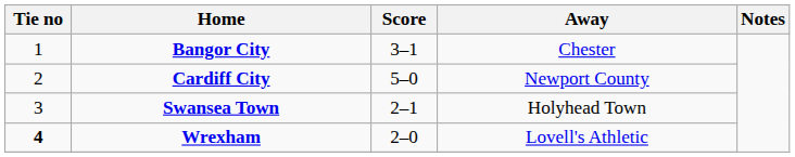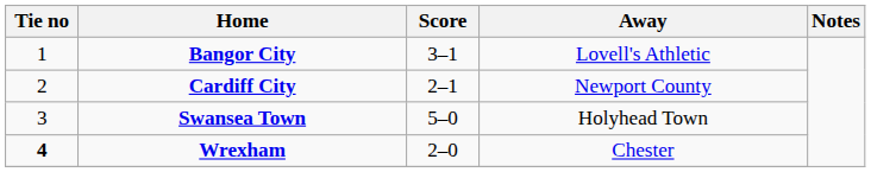 <table class="wikitable" style="text-align:center">
 <tr>
 <th width=50>Tie no</th>
 <th width=250>Home</th>
 <th width=50>Score</th>
 <th width=250>Away</th>
 <th>Notes</th>
 </tr>
 <tr>
 <td>1</td>
 <td><strong><a href='#'>Bangor City</a></strong></td>
 <td>3–1</td>
-<td><a href='#'>Chester</a></td>
+<td><a href='#'>Lovell's Athletic</a></td>
 </tr>
 <tr>
 <td>2</td>
 <td><strong><a href='#'>Cardiff City</a></strong></td>
-<td>5–0</td>
+<td>2–1</td>
 <td><a href='#'>Newport County</a></td>
 </tr>
 <tr>
 <td>3</td>
 <td><strong><a href='#'>Swansea Town</a></strong></td>
-<td>2–1</td>
+<td>5–0</td>
 <td>Holyhead Town</td>
 </tr>
 <tr>
 <td><strong>4</strong></td>
 <td><strong><a href='#'>Wrexham</a></strong></td>
 <td>2–0</td>
-<td><a href='#'>Lovell's Athletic</a></td>
+<td><a href='#'>Chester</a></td>
 </tr>
 <tr>
 </tr>
 </table>
